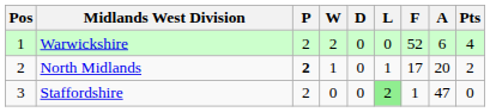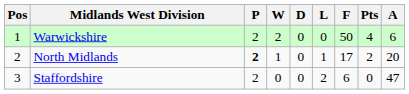 <table class="wikitable" style="font-size: 100%">
 <tr>
 <th width=20>Pos</th>
 <th width=250>Midlands West Division</th>
 <th width=20>P</th>
 <th width=20>W</th>
 <th width=20>D</th>
 <th width=20>L</th>
 <th width=20>F</th>
+<th width=20>Pts</th>
 <th width=20>A</th>
-<th width=20>Pts</th>
 </tr>
 <tr align=center style="background: #CCFFCC;">
 <td>1</td>
 <td align="left"><a href='#'>Warwickshire</a></td>
 <td>2</td>
 <td>2</td>
 <td>0</td>
 <td>0</td>
-<td>52</td>
+<td>50</td>
+<td>4</td>
 <td>6</td>
-<td>4</td>
 </tr>
 <tr align=center>
 <td>2</td>
 <td align="left"><a href='#'>North Midlands</a></td>
 <td><strong>2</strong></td>
 <td>1</td>
 <td>0</td>
 <td>1</td>
 <td>17</td>
+<td>2</td>
 <td>20</td>
-<td>2</td>
 </tr>
 <tr align=center>
 <td>3</td>
 <td align="left"><a href='#'>Staffordshire</a></td>
 <td>2</td>
 <td>0</td>
 <td>0</td>
-<td style="background: lightgreen;">2</td>
-<td>1</td>
+<td>2</td>
+<td>6</td>
+<td>0</td>
 <td>47</td>
-<td>0</td>
 </tr>
 </table>
